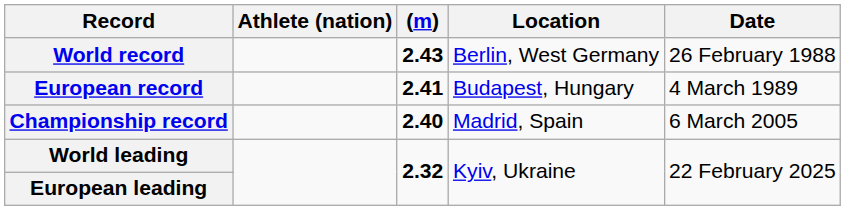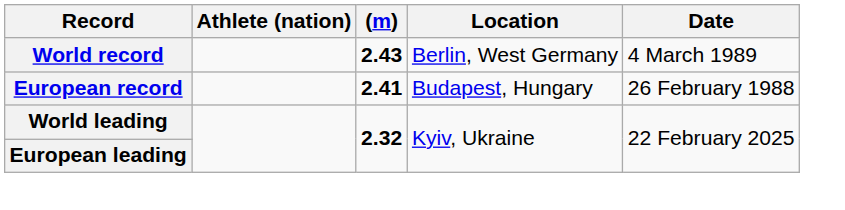 <table class="wikitable">
 <tr>
 <th scope="col">Record</th>
 <th scope="col">Athlete (nation)</th>
 <th scope="col"> (<a href='#'>m</a>)</th>
 <th scope="col">Location</th>
 <th scope="col">Date</th>
 </tr>
 <tr>
 <th scope="row"><a href='#'>World record</a></th>
 <td></td>
 <td align="center"><strong>2.43</strong></td>
 <td><a href='#'>Berlin</a>, West Germany</td>
-<td>26 February 1988</td>
+<td>4 March 1989</td>
 </tr>
 <tr>
 <th scope="row"><a href='#'>European record</a></th>
 <td></td>
 <td align="center"><strong>2.41</strong></td>
 <td><a href='#'>Budapest</a>, Hungary</td>
-<td>4 March 1989</td>
-</tr>
-<tr>
-<th scope="row"><a href='#'>Championship record</a></th>
-<td></td>
-<td align="center"><strong>2.40</strong></td>
-<td><a href='#'>Madrid</a>, Spain</td>
-<td>6 March 2005</td>
+<td>26 February 1988</td>
 </tr>
 <tr>
 <th scope="row">World leading</th>
 <td rowspan="2"></td>
 <td rowspan="2" align="center"><strong>2.32</strong></td>
 <td rowspan="2"><a href='#'>Kyiv</a>, Ukraine</td>
 <td rowspan="2">22 February 2025</td>
 </tr>
 <tr>
 <th scope="row">European leading</th>
 </tr>
 </table>
